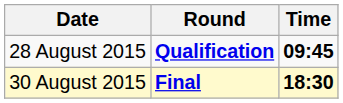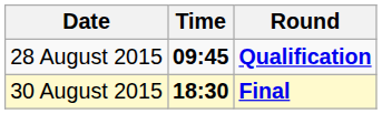 <table class="wikitable">
 <tr>
 <th>Date</th>
+<th>Time</th>
 <th>Round</th>
-<th>Time</th>
 </tr>
 <tr>
 <td>28 August 2015</td>
+<td><strong>09:45</strong></td>
 <td><strong><a href='#'>Qualification</a></strong></td>
-<td><strong>09:45</strong></td>
 </tr>
 <tr style=background:lemonchiffon>
 <td>30 August 2015</td>
+<td><strong>18:30</strong></td>
 <td><strong><a href='#'>Final</a></strong></td>
-<td><strong>18:30</strong></td>
 </tr>
 </table>
